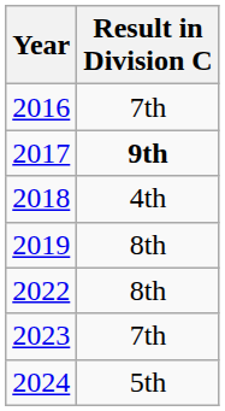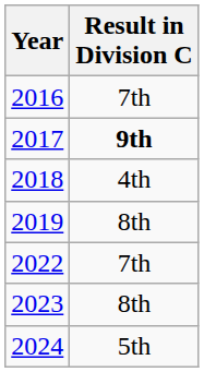 <table class="wikitable" style="text-align:center">
 <tr>
 <th>Year</th>
 <th>Result in<br>Division C</th>
 </tr>
 <tr>
 <td><a href='#'>2016</a></td>
 <td>7th</td>
 </tr>
 <tr>
 <td><a href='#'>2017</a></td>
 <td><strong>9th</strong></td>
 </tr>
 <tr>
 <td><a href='#'>2018</a></td>
 <td>4th</td>
 </tr>
 <tr>
 <td><a href='#'>2019</a></td>
 <td>8th</td>
 </tr>
 <tr>
 <td><a href='#'>2022</a></td>
-<td>8th</td>
+<td>7th</td>
 </tr>
 <tr>
 <td><a href='#'>2023</a></td>
-<td>7th</td>
+<td>8th</td>
 </tr>
 <tr>
 <td><a href='#'>2024</a></td>
 <td>5th</td>
 </tr>
 </table>
